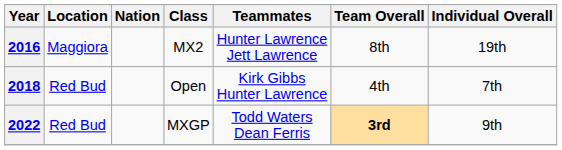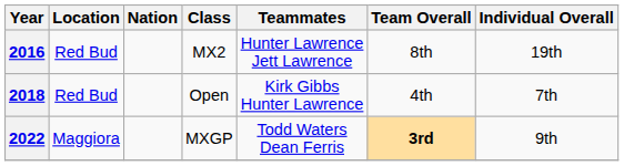 <table class="wikitable" style="font-size: 85%; text-align:center">
 <tr>
 <th>Year</th>
 <th>Location</th>
 <th>Nation</th>
 <th>Class</th>
 <th>Teammates</th>
 <th>Team Overall</th>
 <th>Individual Overall</th>
 </tr>
 <tr>
 <th><a href='#'>2016</a></th>
-<td> <a href='#'>Maggiora</a></td>
+<td> <a href='#'>Red Bud</a></td>
 <td></td>
 <td>MX2</td>
 <td><a href='#'>Hunter Lawrence</a><br><a href='#'>Jett Lawrence</a></td>
 <td>8th</td>
 <td>19th</td>
 </tr>
 <tr>
 <th><a href='#'>2018</a></th>
 <td> <a href='#'>Red Bud</a></td>
 <td></td>
 <td>Open</td>
 <td><a href='#'>Kirk Gibbs</a><br><a href='#'>Hunter Lawrence</a></td>
 <td>4th</td>
 <td>7th</td>
 </tr>
 <tr>
 <th><a href='#'>2022</a></th>
-<td> <a href='#'>Red Bud</a></td>
+<td> <a href='#'>Maggiora</a></td>
 <td></td>
 <td>MXGP</td>
 <td><a href='#'>Todd Waters</a><br><a href='#'>Dean Ferris</a></td>
 <td style="background:#ffdf9f;"><strong>3rd</strong></td>
 <td>9th</td>
 </tr>
 <tr>
 </tr>
 </table>
